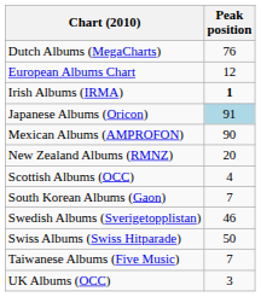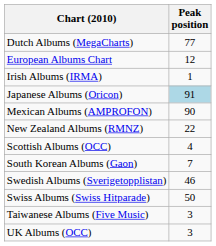 <table class="wikitable sortable">
 <tr>
 <th>Chart (2010)</th>
 <th>Peak<br>position</th>
 </tr>
 <tr>
 <td>Dutch Albums (<a href='#'>MegaCharts</a>)</td>
-<td style="text-align:center;">76</td>
+<td style="text-align:center;">77</td>
 </tr>
 <tr>
 <td><a href='#'>European Albums Chart</a></td>
 <td style="text-align:center;">12</td>
 </tr>
 <tr>
 <td>Irish Albums (<a href='#'>IRMA</a>)</td>
-<td style="text-align:center;"><strong>1</strong></td>
+<td style="text-align:center;">1</td>
 </tr>
 <tr>
 <td>Japanese Albums (<a href='#'>Oricon</a>)</td>
 <td style="background: lightblue; text-align:center;">91</td>
 </tr>
 <tr>
 <td>Mexican Albums (<a href='#'>AMPROFON</a>)</td>
 <td style="text-align:center;">90</td>
 </tr>
 <tr>
 <td>New Zealand Albums (<a href='#'>RMNZ</a>)</td>
-<td style="text-align:center;">20</td>
+<td style="text-align:center;">22</td>
 </tr>
 <tr>
 <td>Scottish Albums (<a href='#'>OCC</a>)</td>
 <td style="text-align:center;">4</td>
 </tr>
 <tr>
 <td>South Korean Albums (<a href='#'>Gaon</a>)</td>
 <td style="text-align:center;">7</td>
 </tr>
 <tr>
 <td>Swedish Albums (<a href='#'>Sverigetopplistan</a>)</td>
 <td style="text-align:center;">46</td>
 </tr>
 <tr>
 <td>Swiss Albums (<a href='#'>Swiss Hitparade</a>)</td>
 <td style="text-align:center;">50</td>
 </tr>
 <tr>
 <td>Taiwanese Albums (<a href='#'>Five Music</a>)</td>
-<td style="text-align:center;">7</td>
+<td style="text-align:center;">3</td>
 </tr>
 <tr>
 <td>UK Albums (<a href='#'>OCC</a>)</td>
 <td style="text-align:center;">3</td>
 </tr>
 </table>
